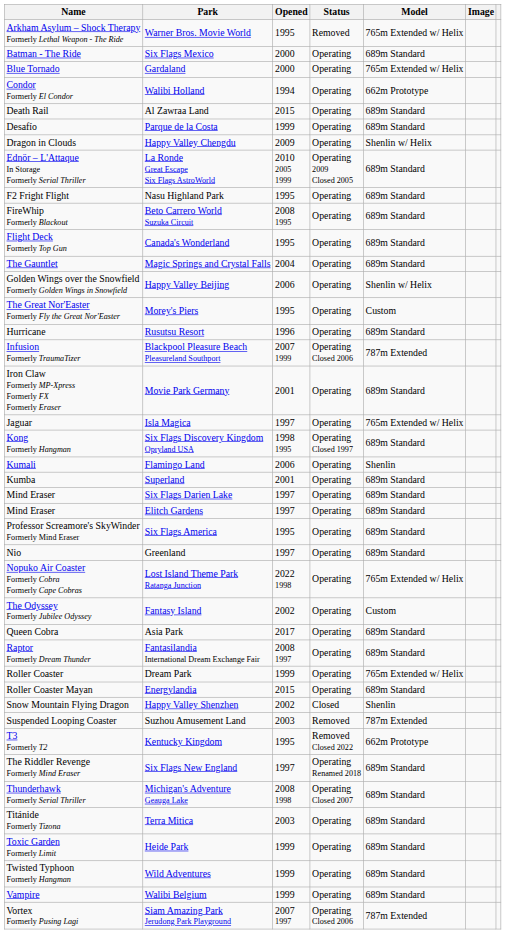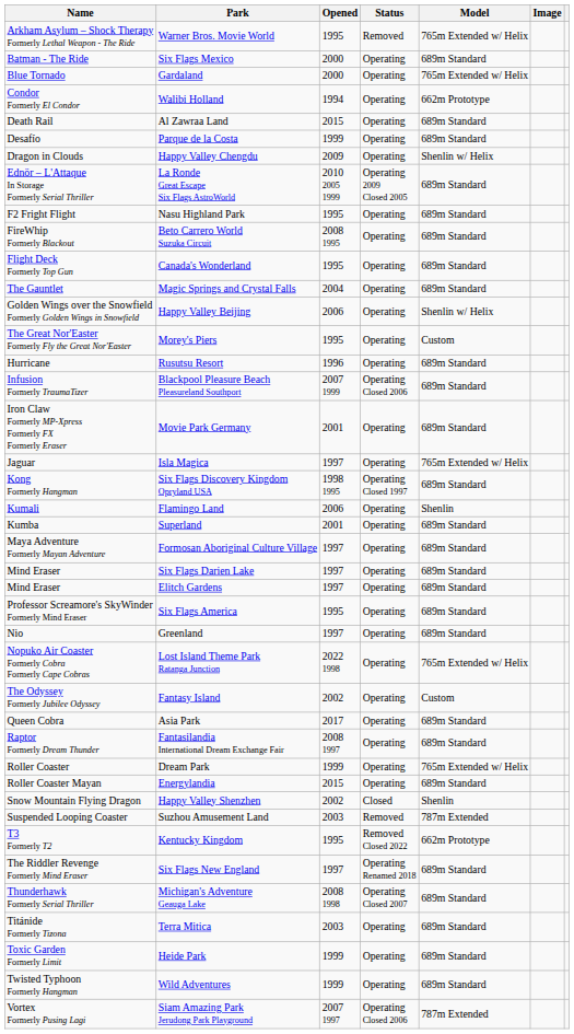 <table class="wikitable sortable">
 <tr>
 <th>Name</th>
 <th>Park</th>
 <th>Opened</th>
 <th>Status</th>
 <th>Model</th>
 <th>Image</th>
 <th class="unsortable"></th>
 </tr>
 <tr>
 <td><a href='#'>Arkham Asylum – Shock Therapy</a><br><small>Formerly <em>Lethal Weapon - The Ride</em></small></td>
 <td><a href='#'>Warner Bros. Movie World</a></td>
 <td>1995</td>
 <td>Removed</td>
 <td>765m Extended w/ Helix</td>
 <td></td>
 <td></td>
 </tr>
 <tr>
 <td><a href='#'>Batman - The Ride</a></td>
 <td><a href='#'>Six Flags Mexico</a></td>
 <td>2000</td>
 <td>Operating</td>
 <td>689m Standard</td>
 <td></td>
 <td></td>
 </tr>
 <tr>
 <td><a href='#'>Blue Tornado</a></td>
 <td><a href='#'>Gardaland</a></td>
 <td>2000</td>
 <td>Operating</td>
 <td>765m Extended w/ Helix</td>
 <td></td>
 <td></td>
 </tr>
 <tr>
 <td><a href='#'>Condor</a><br><small>Formerly <em>El Condor</em></small></td>
 <td><a href='#'>Walibi Holland</a></td>
 <td>1994</td>
 <td>Operating</td>
 <td>662m Prototype</td>
 <td></td>
 <td></td>
 </tr>
 <tr>
 <td>Death Rail</td>
 <td>Al Zawraa Land</td>
 <td>2015</td>
 <td>Operating</td>
 <td>689m Standard</td>
 <td></td>
 <td></td>
 </tr>
 <tr>
 <td>Desafío</td>
 <td><a href='#'>Parque de la Costa</a></td>
 <td>1999</td>
 <td>Operating</td>
 <td>689m Standard</td>
 <td></td>
 <td></td>
 </tr>
 <tr>
 <td>Dragon in Clouds</td>
 <td><a href='#'>Happy Valley Chengdu</a></td>
 <td>2009</td>
 <td>Operating</td>
 <td>Shenlin w/ Helix</td>
 <td></td>
 <td></td>
 </tr>
 <tr>
 <td><a href='#'>Ednör – L'Attaque</a><br><small>In Storage</small><br><small>Formerly <em>Serial Thriller</em></small></td>
 <td><a href='#'>La Ronde</a><br><small><a href='#'>Great Escape</a></small><br><small><a href='#'>Six Flags AstroWorld</a></small></td>
 <td>2010<br><small>2005</small><br><small>1999</small></td>
 <td>Operating<br><small>2009</small><br><small>Closed 2005</small></td>
 <td>689m Standard</td>
 <td></td>
 <td></td>
 </tr>
 <tr>
 <td>F2 Fright Flight</td>
 <td>Nasu Highland Park</td>
 <td>1995</td>
 <td>Operating</td>
 <td>689m Standard</td>
 <td></td>
 <td></td>
 </tr>
 <tr>
 <td>FireWhip<br><small>Formerly <em>Blackout</em></small></td>
 <td><a href='#'>Beto Carrero World</a><br><small><a href='#'>Suzuka Circuit</a></small></td>
 <td>2008<br><small>1995</small></td>
 <td>Operating</td>
 <td>689m Standard</td>
 <td></td>
 <td></td>
 </tr>
 <tr>
 <td><a href='#'>Flight Deck</a><br><small>Formerly <em>Top Gun</em></small></td>
 <td><a href='#'>Canada's Wonderland</a></td>
 <td>1995</td>
 <td>Operating</td>
 <td>689m Standard</td>
 <td></td>
 <td></td>
 </tr>
 <tr>
 <td><a href='#'>The Gauntlet</a></td>
 <td><a href='#'>Magic Springs and Crystal Falls</a></td>
 <td>2004</td>
 <td>Operating</td>
 <td>689m Standard</td>
 <td></td>
 <td></td>
 </tr>
 <tr>
 <td>Golden Wings over the Snowfield<br><small>Formerly <em>Golden Wings in Snowfield</em></small></td>
 <td><a href='#'>Happy Valley Beijing</a></td>
 <td>2006</td>
 <td>Operating</td>
 <td>Shenlin w/ Helix</td>
 <td></td>
 <td></td>
 </tr>
 <tr>
 <td><a href='#'>The Great Nor'Easter</a> <br><small>Formerly <em>Fly the Great Nor'Easter</em></small></td>
 <td><a href='#'>Morey's Piers</a></td>
 <td>1995</td>
 <td>Operating</td>
 <td>Custom</td>
 <td></td>
 <td></td>
 </tr>
 <tr>
 <td>Hurricane</td>
 <td><a href='#'>Rusutsu Resort</a></td>
 <td>1996</td>
 <td>Operating</td>
 <td>689m Standard</td>
 <td></td>
 <td></td>
 </tr>
 <tr>
 <td><a href='#'>Infusion</a><br><small>Formerly <em>TraumaTizer</em></small></td>
 <td><a href='#'>Blackpool Pleasure Beach</a><br><small><a href='#'>Pleasureland Southport</a></small></td>
 <td>2007<br><small>1999</small></td>
 <td>Operating<br><small>Closed 2006</small></td>
-<td>787m Extended</td>
+<td>689m Standard</td>
 <td></td>
 <td></td>
 </tr>
 <tr>
 <td>Iron Claw <br><small>Formerly <em>MP-Xpress</em></small><br><small>Formerly <em>FX</em></small><br><small>Formerly <em>Eraser</em></small></td>
 <td><a href='#'>Movie Park Germany</a></td>
 <td>2001</td>
 <td>Operating</td>
 <td>689m Standard</td>
 <td></td>
 <td></td>
 </tr>
 <tr>
 <td>Jaguar</td>
 <td><a href='#'>Isla Magica</a></td>
 <td>1997</td>
 <td>Operating</td>
 <td>765m Extended w/ Helix</td>
 <td></td>
 <td></td>
 </tr>
 <tr>
 <td><a href='#'>Kong</a><br><small>Formerly <em>Hangman</em></small></td>
 <td><a href='#'>Six Flags Discovery Kingdom</a><br><small><a href='#'>Opryland USA</a></small></td>
 <td>1998<br><small>1995</small></td>
 <td>Operating<br><small>Closed 1997</small></td>
 <td>689m Standard</td>
 <td></td>
 <td></td>
 </tr>
 <tr>
 <td><a href='#'>Kumali</a></td>
 <td><a href='#'>Flamingo Land</a></td>
 <td>2006</td>
 <td>Operating</td>
 <td>Shenlin</td>
 <td></td>
 <td></td>
 </tr>
 <tr>
 <td>Kumba</td>
 <td><a href='#'>Superland</a></td>
 <td>2001</td>
+<td>Operating</td>
+<td>689m Standard</td>
+<td></td>
+<td></td>
+</tr>
+<tr>
+<td>Maya Adventure<br><small>Formerly <em>Mayan Adventure</em></small></td>
+<td><a href='#'>Formosan Aboriginal Culture Village</a></td>
+<td>1997</td>
 <td>Operating</td>
 <td>689m Standard</td>
 <td></td>
 <td></td>
 </tr>
 <tr>
 <td>Mind Eraser</td>
 <td><a href='#'>Six Flags Darien Lake</a></td>
 <td>1997</td>
 <td>Operating</td>
 <td>689m Standard</td>
 <td></td>
 <td></td>
 </tr>
 <tr>
 <td>Mind Eraser</td>
 <td><a href='#'>Elitch Gardens</a></td>
 <td>1997</td>
 <td>Operating</td>
 <td>689m Standard</td>
 <td></td>
 <td></td>
 </tr>
 <tr>
 <td>Professor Screamore's SkyWinder <br><small> Formerly Mind Eraser </small></td>
 <td><a href='#'>Six Flags America</a></td>
 <td>1995</td>
 <td>Operating</td>
 <td>689m Standard</td>
 <td></td>
 <td></td>
 </tr>
 <tr>
 <td>Nio</td>
 <td>Greenland</td>
 <td>1997</td>
 <td>Operating</td>
 <td>689m Standard</td>
 <td></td>
 <td></td>
 </tr>
 <tr>
 <td><a href='#'>Nopuko Air Coaster</a><br><small>Formerly <em>Cobra</em></small><br><small>Formerly <em>Cape Cobras</em></small></td>
 <td><a href='#'>Lost Island Theme Park</a><br><small><a href='#'>Ratanga Junction</a></small></td>
 <td>2022<br><small>1998</small></td>
 <td>Operating</td>
 <td>765m Extended w/ Helix</td>
 <td></td>
 <td></td>
 </tr>
 <tr>
 <td><a href='#'>The Odyssey</a> <br><small>Formerly <em>Jubilee Odyssey</em></small></td>
 <td><a href='#'>Fantasy Island</a></td>
 <td>2002</td>
 <td>Operating</td>
 <td>Custom</td>
 <td></td>
 <td></td>
 </tr>
 <tr>
 <td>Queen Cobra</td>
 <td>Asia Park</td>
 <td>2017</td>
 <td>Operating</td>
 <td>689m Standard</td>
 <td></td>
 <td></td>
 </tr>
 <tr>
 <td><a href='#'>Raptor</a> <br><small>Formerly <em>Dream Thunder</em></small></td>
 <td><a href='#'>Fantasilandia</a><br><small>International Dream Exchange Fair</small></td>
 <td>2008 <br><small>1997</small></td>
 <td>Operating</td>
 <td>689m Standard</td>
 <td></td>
 <td></td>
 </tr>
 <tr>
 <td>Roller Coaster</td>
 <td>Dream Park</td>
 <td>1999</td>
 <td>Operating</td>
 <td>765m Extended w/ Helix</td>
 <td></td>
 <td></td>
 </tr>
 <tr>
 <td>Roller Coaster Mayan</td>
 <td><a href='#'>Energylandia</a></td>
 <td>2015</td>
 <td>Operating</td>
 <td>689m Standard</td>
 <td></td>
 <td></td>
 </tr>
 <tr>
 <td>Snow Mountain Flying Dragon</td>
 <td><a href='#'>Happy Valley Shenzhen</a></td>
 <td>2002</td>
 <td>Closed</td>
 <td>Shenlin</td>
 <td></td>
 <td></td>
 </tr>
 <tr>
 <td>Suspended Looping Coaster</td>
 <td>Suzhou Amusement Land</td>
 <td>2003</td>
 <td>Removed</td>
 <td>787m Extended</td>
 <td></td>
 <td></td>
 </tr>
 <tr>
 <td><a href='#'>T3</a><br><small> Formerly <em>T2</em></small></td>
 <td><a href='#'>Kentucky Kingdom</a></td>
 <td>1995</td>
 <td>Removed<br><small>Closed 2022</small></td>
 <td>662m Prototype</td>
 <td></td>
 <td></td>
 </tr>
 <tr>
 <td>The Riddler Revenge<br><small>Formerly <em>Mind Eraser</em></small></td>
 <td><a href='#'>Six Flags New England</a></td>
 <td>1997</td>
 <td>Operating<br><small>Renamed 2018</small></td>
 <td>689m Standard</td>
 <td></td>
 <td></td>
 </tr>
 <tr>
 <td><a href='#'>Thunderhawk</a><br><small>Formerly <em>Serial Thriller</em></small></td>
 <td><a href='#'>Michigan's Adventure</a><br><small><a href='#'>Geauga Lake</a></small></td>
 <td>2008<br><small>1998</small></td>
 <td>Operating<br><small>Closed 2007</small></td>
 <td>689m Standard</td>
 <td></td>
 <td></td>
 </tr>
 <tr>
 <td>Titánide<br><small>Formerly <em>Tizona</em></small></td>
 <td><a href='#'>Terra Mitica</a></td>
 <td>2003</td>
 <td>Operating</td>
 <td>689m Standard</td>
 <td></td>
 <td></td>
 </tr>
 <tr>
 <td><a href='#'>Toxic Garden</a><br><small>Formerly <em>Limit</em></small></td>
 <td><a href='#'>Heide Park</a></td>
 <td>1999</td>
 <td>Operating</td>
 <td>689m Standard</td>
 <td></td>
 <td></td>
 </tr>
 <tr>
 <td>Twisted Typhoon<br><small>Formerly <em>Hangman</em></small></td>
 <td><a href='#'>Wild Adventures</a></td>
 <td>1999</td>
 <td>Operating</td>
 <td>689m Standard</td>
 <td></td>
 <td></td>
 </tr>
 <tr>
-<td><a href='#'>Vampire</a></td>
-<td><a href='#'>Walibi Belgium</a></td>
-<td>1999</td>
-<td>Operating</td>
-<td>689m Standard</td>
-<td></td>
-<td></td>
-</tr>
-<tr>
 <td>Vortex<br><small>Formerly <em>Pusing Lagi</em></small></td>
 <td><a href='#'>Siam Amazing Park</a><br><small><a href='#'>Jerudong Park Playground</a></small></td>
 <td>2007<br><small>1997</small></td>
 <td>Operating<br><small>Closed 2006</small></td>
 <td>787m Extended</td>
 <td></td>
 <td></td>
 </tr>
 </table>
